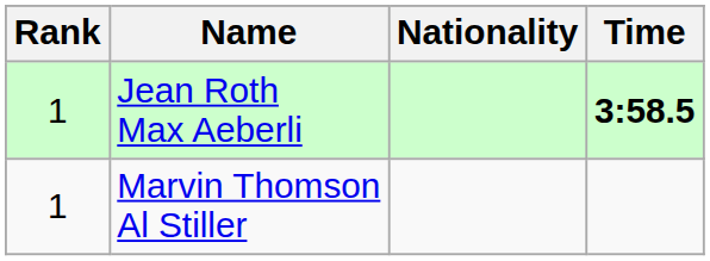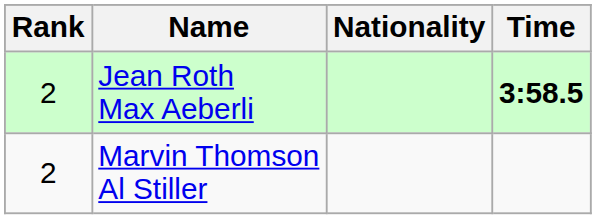 <table class="wikitable sortable" style="text-align:center">
 <tr>
 <th>Rank</th>
 <th>Name</th>
 <th>Nationality</th>
 <th>Time</th>
 </tr>
 <tr bgcolor=ccffcc>
-<td>1</td>
+<td>2</td>
 <td align=left><a href='#'>Jean Roth</a><br><a href='#'>Max Aeberli</a></td>
 <td align=left></td>
 <td><strong>3:58.5</strong></td>
 </tr>
 <tr>
-<td>1</td>
+<td>2</td>
 <td align=left><a href='#'>Marvin Thomson</a><br><a href='#'>Al Stiller</a></td>
 <td align=left></td>
 <td></td>
 </tr>
 </table>
